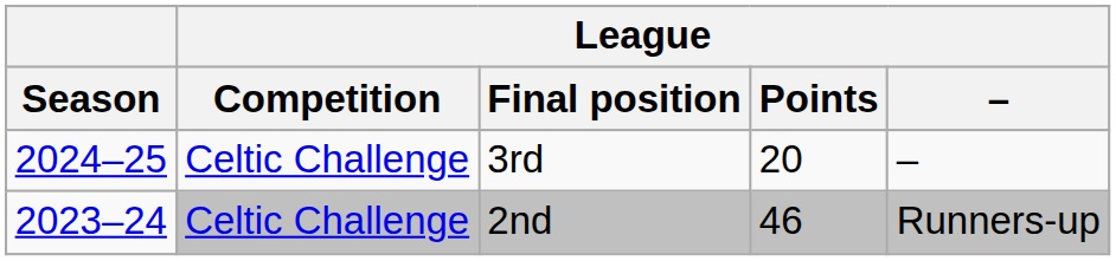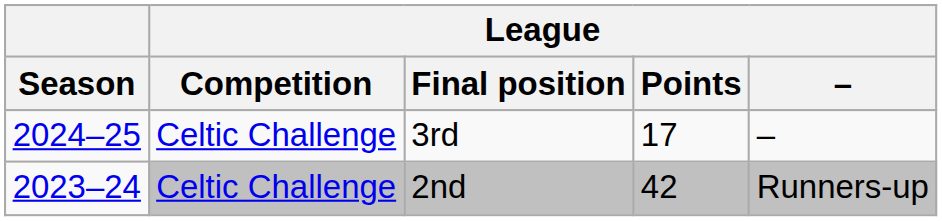 <table class="wikitable">
 <tr>
 <th></th>
 <th colspan="4">League</th>
 </tr>
 <tr>
 <th>Season</th>
 <th>Competition</th>
 <th>Final position</th>
 <th>Points</th>
 <th>–</th>
 </tr>
 <tr>
 <td><a href='#'>2024–25</a></td>
 <td><a href='#'>Celtic Challenge</a><strong></td>
 <td>3rd</td>
-<td>20</td>
+<td>17</td>
 <td>–</td>
 </tr>
 <tr>
 <td><a href='#'>2023–24</a></td>
 <td style="background: silver"><a href='#'>Celtic Challenge</a></td>
 <td style="background: silver">2nd</td>
-<td style="background: silver">46</td>
+<td style="background: silver">42</td>
 <td style="background: silver">Runners-up</td>
 </tr>
 </table>
